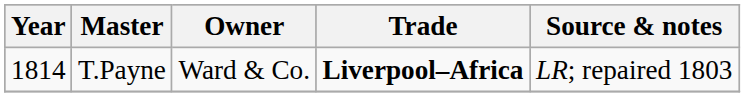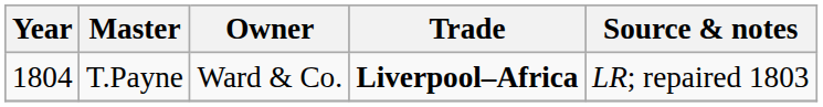 <table class=" wikitable">
 <tr>
 <th>Year</th>
 <th>Master</th>
 <th>Owner</th>
 <th>Trade</th>
 <th>Source & notes</th>
 </tr>
 <tr>
-<td>1814</td>
+<td>1804</td>
 <td>T.Payne</td>
 <td>Ward & Co.</td>
 <td><strong>Liverpool–Africa</strong></td>
 <td><em>LR</em>; repaired 1803</td>
 </tr>
 <tr>
 </tr>
 </table>
